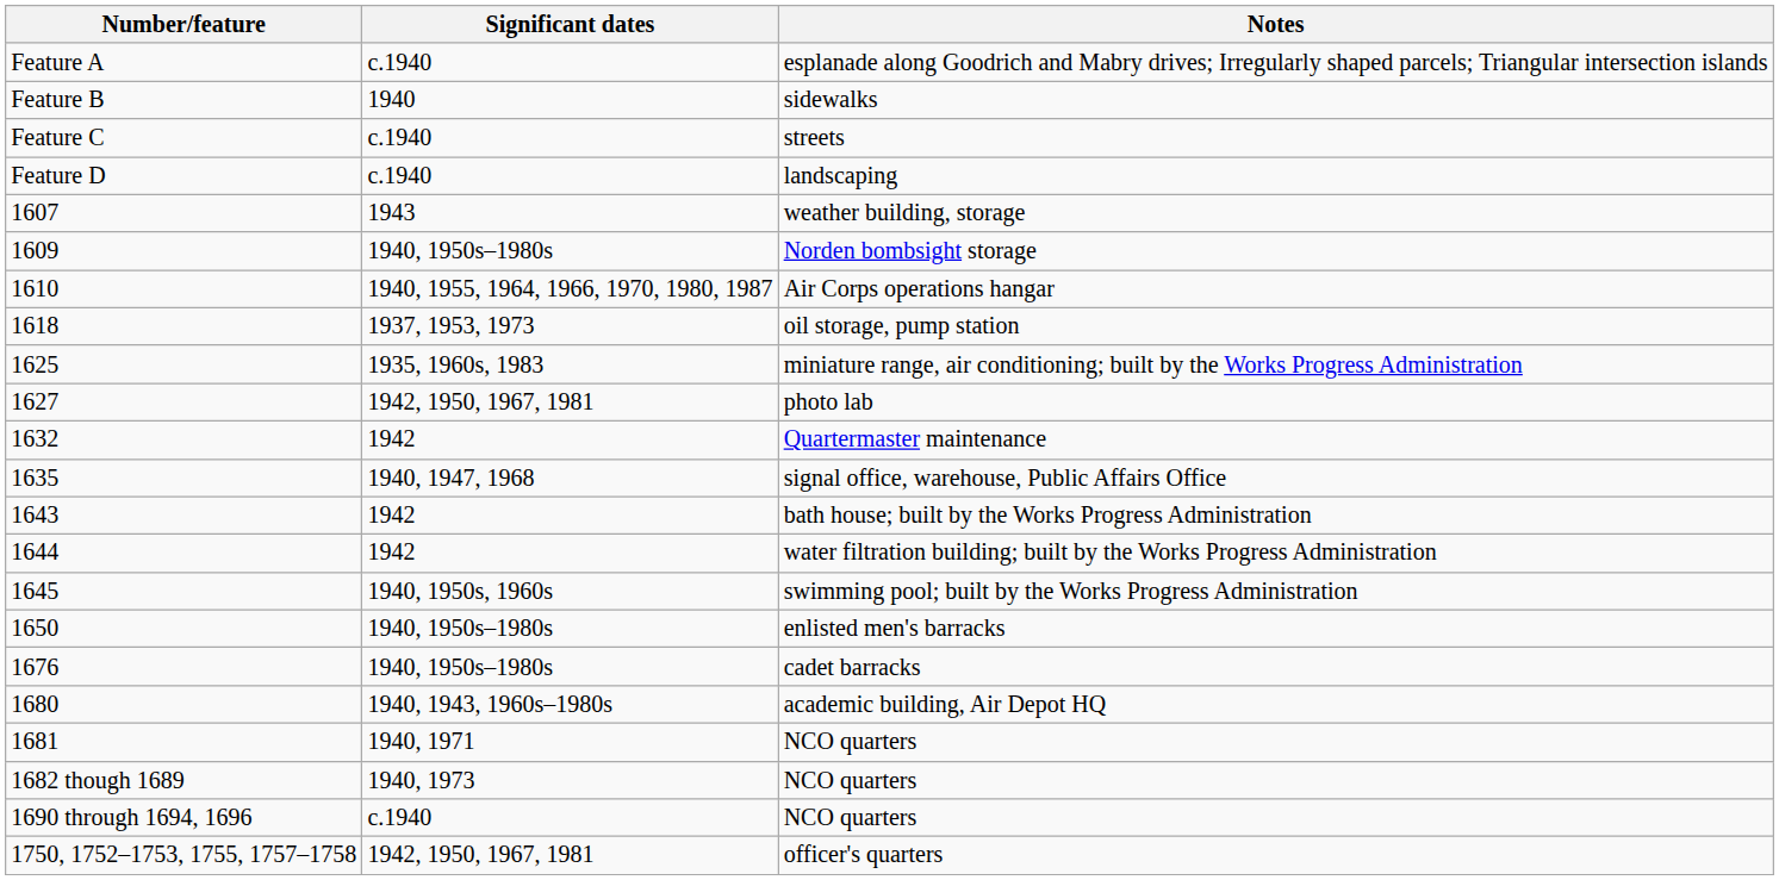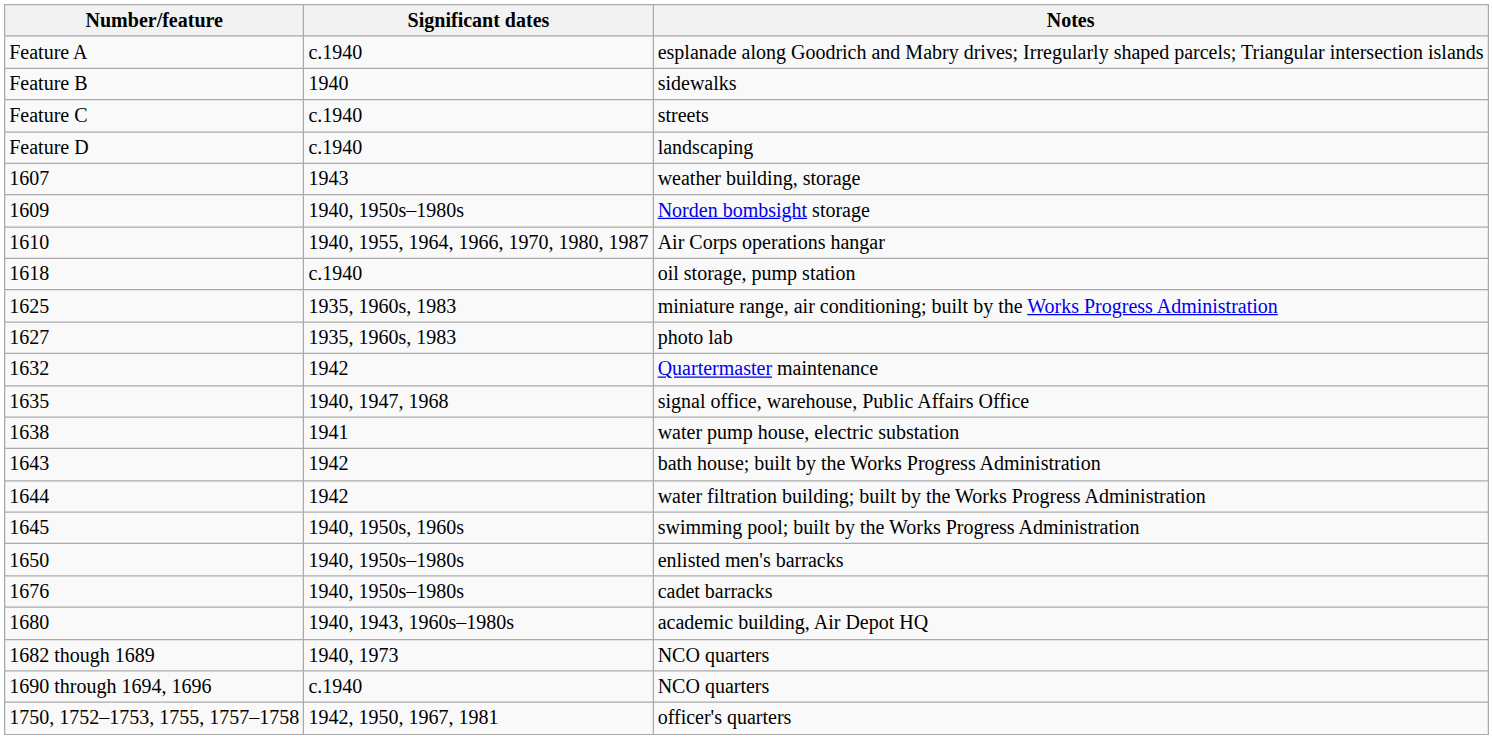 <table class="wikitable sortable">
 <tr>
 <th scope="col">Number/feature</th>
 <th scope="col">Significant dates</th>
 <th scope="col">Notes</th>
 </tr>
 <tr>
 <td scope="row">Feature A</td>
 <td>c.1940</td>
 <td> esplanade along Goodrich and Mabry drives; Irregularly shaped parcels; Triangular intersection islands</td>
 </tr>
 <tr>
 <td scope="row">Feature B</td>
 <td>1940</td>
 <td>sidewalks</td>
 </tr>
 <tr>
 <td scope="row">Feature C</td>
 <td>c.1940</td>
 <td>streets</td>
 </tr>
 <tr>
 <td scope="row">Feature D</td>
 <td>c.1940</td>
 <td>landscaping</td>
 </tr>
 <tr>
 <td scope="row">1607</td>
 <td>1943</td>
 <td>weather building, storage</td>
 </tr>
 <tr>
 <td scope="row">1609</td>
 <td>1940, 1950s–1980s</td>
 <td><a href='#'>Norden bombsight</a> storage</td>
 </tr>
 <tr>
 <td scope="row">1610</td>
 <td>1940, 1955, 1964, 1966, 1970, 1980, 1987</td>
 <td>Air Corps operations hangar</td>
 </tr>
 <tr>
 <td scope="row">1618</td>
-<td>1937, 1953, 1973</td>
+<td>c.1940</td>
 <td>oil storage, pump station</td>
 </tr>
 <tr>
 <td scope="row">1625</td>
 <td>1935, 1960s, 1983</td>
 <td>miniature range, air conditioning; built by the <a href='#'>Works Progress Administration</a></td>
 </tr>
 <tr>
 <td scope="row">1627</td>
-<td>1942, 1950, 1967, 1981</td>
+<td>1935, 1960s, 1983</td>
 <td>photo lab</td>
 </tr>
 <tr>
 <td scope="row">1632</td>
 <td>1942</td>
 <td><a href='#'>Quartermaster</a> maintenance</td>
 </tr>
 <tr>
 <td scope="row">1635</td>
 <td>1940, 1947, 1968</td>
 <td>signal office, warehouse, Public Affairs Office</td>
+</tr>
+<tr>
+<td>1638</td>
+<td>1941</td>
+<td>water pump house, electric substation</td>
 </tr>
 <tr>
 <td scope="row">1643</td>
 <td>1942</td>
 <td>bath house; built by the Works Progress Administration</td>
 </tr>
 <tr>
 <td scope="row">1644</td>
 <td>1942</td>
 <td>water filtration building; built by the Works Progress Administration</td>
 </tr>
 <tr>
 <td scope="row">1645</td>
 <td>1940, 1950s, 1960s</td>
 <td>swimming pool; built by the Works Progress Administration</td>
 </tr>
 <tr>
 <td scope="row">1650</td>
 <td>1940, 1950s–1980s</td>
 <td>enlisted men's barracks</td>
 </tr>
 <tr>
 <td scope="row">1676</td>
 <td>1940, 1950s–1980s</td>
 <td>cadet barracks</td>
 </tr>
 <tr>
 <td scope="row">1680</td>
 <td>1940, 1943, 1960s–1980s</td>
 <td>academic building, Air Depot HQ</td>
 </tr>
 <tr>
-<td scope="row">1681</td>
-<td>1940, 1971</td>
-<td>NCO quarters</td>
-</tr>
-<tr>
 <td scope="row">1682 though 1689</td>
 <td>1940, 1973</td>
 <td>NCO quarters</td>
 </tr>
 <tr>
 <td scope="row">1690 through 1694, 1696</td>
 <td>c.1940</td>
 <td>NCO quarters</td>
 </tr>
 <tr>
 <td scope="row">1750, 1752–1753, 1755, 1757–1758</td>
 <td>1942, 1950, 1967, 1981</td>
 <td>officer's quarters</td>
 </tr>
 <tr>
 </tr>
 </table>
